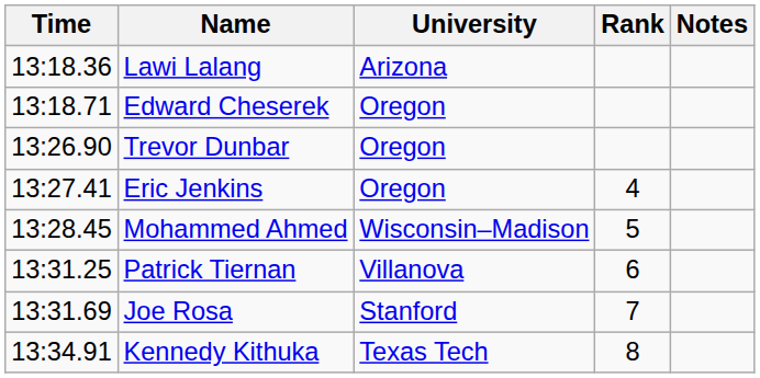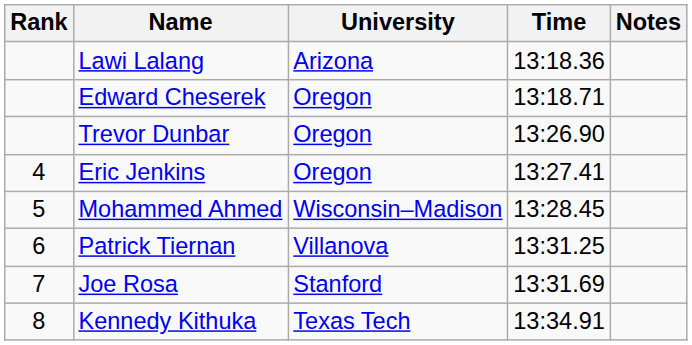 <table class="wikitable sortable" style="text-align:center">
 <tr>
-<th>Time</th>
+<th>Rank</th>
 <th>Name</th>
 <th>University</th>
-<th>Rank</th>
+<th>Time</th>
 <th>Notes</th>
 </tr>
 <tr>
-<td>13:18.36</td>
+<td></td>
 <td align=left><a href='#'>Lawi Lalang</a> </td>
 <td align=left><a href='#'>Arizona</a></td>
-<td></td>
+<td>13:18.36</td>
 <td></td>
 </tr>
 <tr>
-<td>13:18.71</td>
+<td></td>
 <td align=left><a href='#'>Edward Cheserek</a> </td>
 <td align=left><a href='#'>Oregon</a></td>
-<td></td>
+<td>13:18.71</td>
 <td></td>
 </tr>
 <tr>
-<td>13:26.90</td>
+<td></td>
 <td align=left><a href='#'>Trevor Dunbar</a></td>
 <td align="left"><a href='#'>Oregon</a></td>
-<td></td>
+<td>13:26.90</td>
 <td></td>
 </tr>
 <tr>
-<td>13:27.41</td>
+<td>4</td>
 <td align=left><a href='#'>Eric Jenkins</a></td>
 <td align=left><a href='#'>Oregon</a></td>
-<td>4</td>
+<td>13:27.41</td>
 <td></td>
 </tr>
 <tr>
-<td>13:28.45</td>
+<td>5</td>
 <td align=left><a href='#'>Mohammed Ahmed</a> </td>
 <td align=left><a href='#'>Wisconsin–Madison</a></td>
-<td>5</td>
+<td>13:28.45</td>
 <td></td>
 </tr>
 <tr>
-<td>13:31.25</td>
+<td>6</td>
 <td align=left><a href='#'>Patrick Tiernan</a> </td>
 <td align=left><a href='#'>Villanova</a></td>
-<td>6</td>
+<td>13:31.25</td>
 <td></td>
 </tr>
 <tr>
-<td>13:31.69</td>
+<td>7</td>
 <td align=left><a href='#'>Joe Rosa</a> </td>
 <td align="left"><a href='#'>Stanford</a></td>
-<td>7</td>
+<td>13:31.69</td>
 <td></td>
 </tr>
 <tr>
-<td>13:34.91</td>
+<td>8</td>
 <td align=left><a href='#'>Kennedy Kithuka</a> </td>
 <td align=left><a href='#'>Texas Tech</a></td>
-<td>8</td>
+<td>13:34.91</td>
 <td></td>
 </tr>
 </table>
